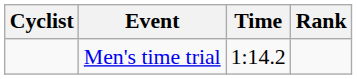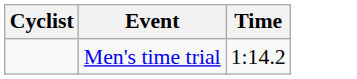 <table class="wikitable sortable" style=text-align:center>
 <tr>
 <th>Cyclist</th>
 <th>Event</th>
 <th>Time</th>
-<th>Rank</th>
 </tr>
 <tr>
 <td align=left><strong></strong></td>
 <td align=left><a href='#'>Men's time trial</a></td>
 <td>1:14.2</td>
-<td></td>
 </tr>
 </table>
